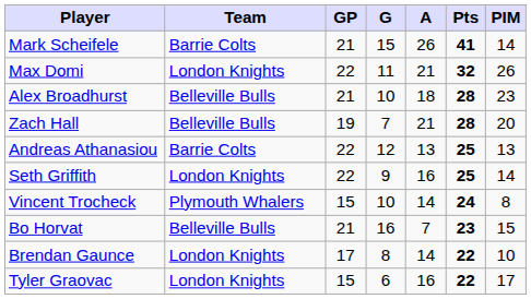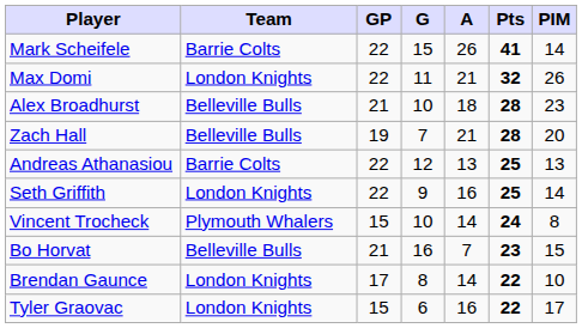 <table class="wikitable" style="text-align:center">
 <tr>
 <th style="background:#ddf; width:30%;">Player</th>
 <th style="background:#ddf; width:30%;">Team</th>
 <th style="background:#ddf; width:7.5%;">GP</th>
 <th style="background:#ddf; width:7.5%;">G</th>
 <th style="background:#ddf; width:7.5%;">A</th>
 <th style="background:#ddf; width:7.5%;">Pts</th>
 <th style="background:#ddf; width:7.5%;">PIM</th>
 </tr>
 <tr>
 <td align=left><a href='#'>Mark Scheifele</a></td>
 <td align=left><a href='#'>Barrie Colts</a></td>
-<td>21</td>
+<td>22</td>
 <td>15</td>
 <td>26</td>
 <td><strong>41</strong></td>
 <td>14</td>
 </tr>
 <tr>
 <td align=left><a href='#'>Max Domi</a></td>
 <td align=left><a href='#'>London Knights</a></td>
 <td>22</td>
 <td>11</td>
 <td>21</td>
 <td><strong>32</strong></td>
 <td>26</td>
 </tr>
 <tr>
 <td align=left><a href='#'>Alex Broadhurst</a></td>
 <td align=left><a href='#'>Belleville Bulls</a></td>
 <td>21</td>
 <td>10</td>
 <td>18</td>
 <td><strong>28</strong></td>
 <td>23</td>
 </tr>
 <tr>
 <td align=left><a href='#'>Zach Hall</a></td>
 <td align=left><a href='#'>Belleville Bulls</a></td>
 <td>19</td>
 <td>7</td>
 <td>21</td>
 <td><strong>28</strong></td>
 <td>20</td>
 </tr>
 <tr>
 <td align=left><a href='#'>Andreas Athanasiou</a></td>
 <td align=left><a href='#'>Barrie Colts</a></td>
 <td>22</td>
 <td>12</td>
 <td>13</td>
 <td><strong>25</strong></td>
 <td>13</td>
 </tr>
 <tr>
 <td align=left><a href='#'>Seth Griffith</a></td>
 <td align=left><a href='#'>London Knights</a></td>
 <td>22</td>
 <td>9</td>
 <td>16</td>
 <td><strong>25</strong></td>
 <td>14</td>
 </tr>
 <tr>
 <td align=left><a href='#'>Vincent Trocheck</a></td>
 <td align=left><a href='#'>Plymouth Whalers</a></td>
 <td>15</td>
 <td>10</td>
 <td>14</td>
 <td><strong>24</strong></td>
 <td>8</td>
 </tr>
 <tr>
 <td align=left><a href='#'>Bo Horvat</a></td>
 <td align=left><a href='#'>Belleville Bulls</a></td>
 <td>21</td>
 <td>16</td>
 <td>7</td>
 <td><strong>23</strong></td>
 <td>15</td>
 </tr>
 <tr>
 <td align=left><a href='#'>Brendan Gaunce</a></td>
 <td align=left><a href='#'>London Knights</a></td>
 <td>17</td>
 <td>8</td>
 <td>14</td>
 <td><strong>22</strong></td>
 <td>10</td>
 </tr>
 <tr>
 <td align=left><a href='#'>Tyler Graovac</a></td>
 <td align=left><a href='#'>London Knights</a></td>
 <td>15</td>
 <td>6</td>
 <td>16</td>
 <td><strong>22</strong></td>
 <td>17</td>
 </tr>
 </table>
